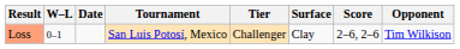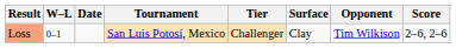 <table class="wikitable">
 <tr>
 <th>Result</th>
 <th class="unsortable">W–L</th>
 <th>Date</th>
 <th>Tournament</th>
 <th>Tier</th>
 <th>Surface</th>
+<th>Opponent</th>
 <th class="unsortable">Score</th>
-<th>Opponent</th>
 </tr>
 <tr>
 <td bgcolor=FFA07A>Loss</td>
 <td><small>0–1</small></td>
 <td></td>
 <td style="background:moccasin;"><a href='#'>San Luis Potosí</a>, Mexico</td>
 <td style="background:moccasin;">Challenger</td>
 <td>Clay</td>
+<td> <a href='#'>Tim Wilkison</a></td>
 <td>2–6, 2–6</td>
-<td> <a href='#'>Tim Wilkison</a></td>
 </tr>
 </table>
